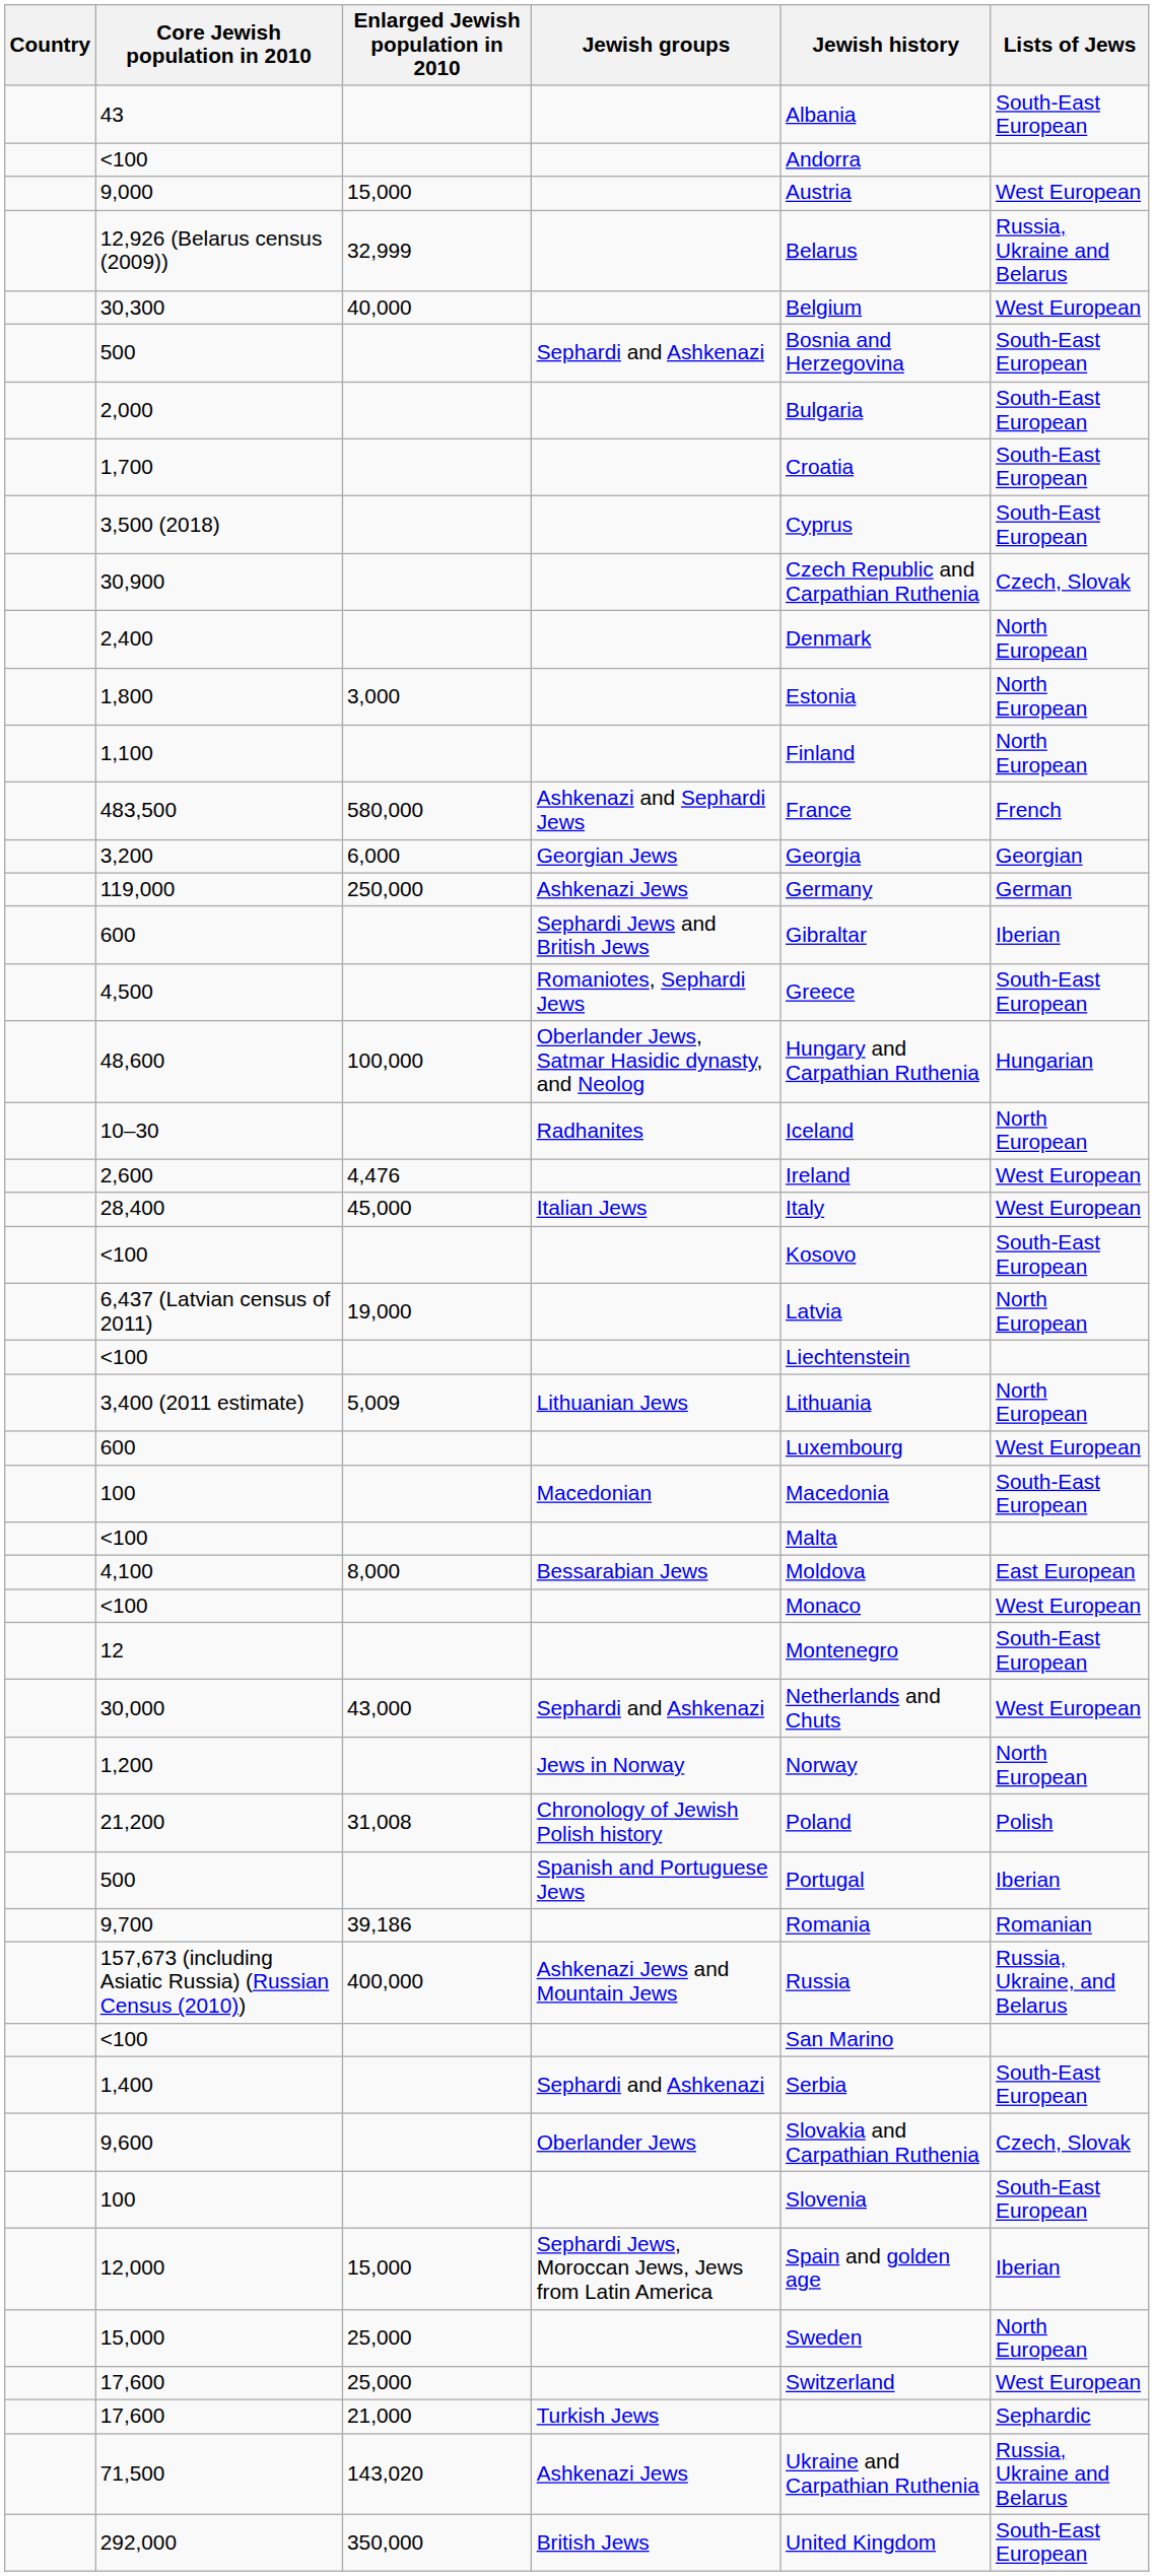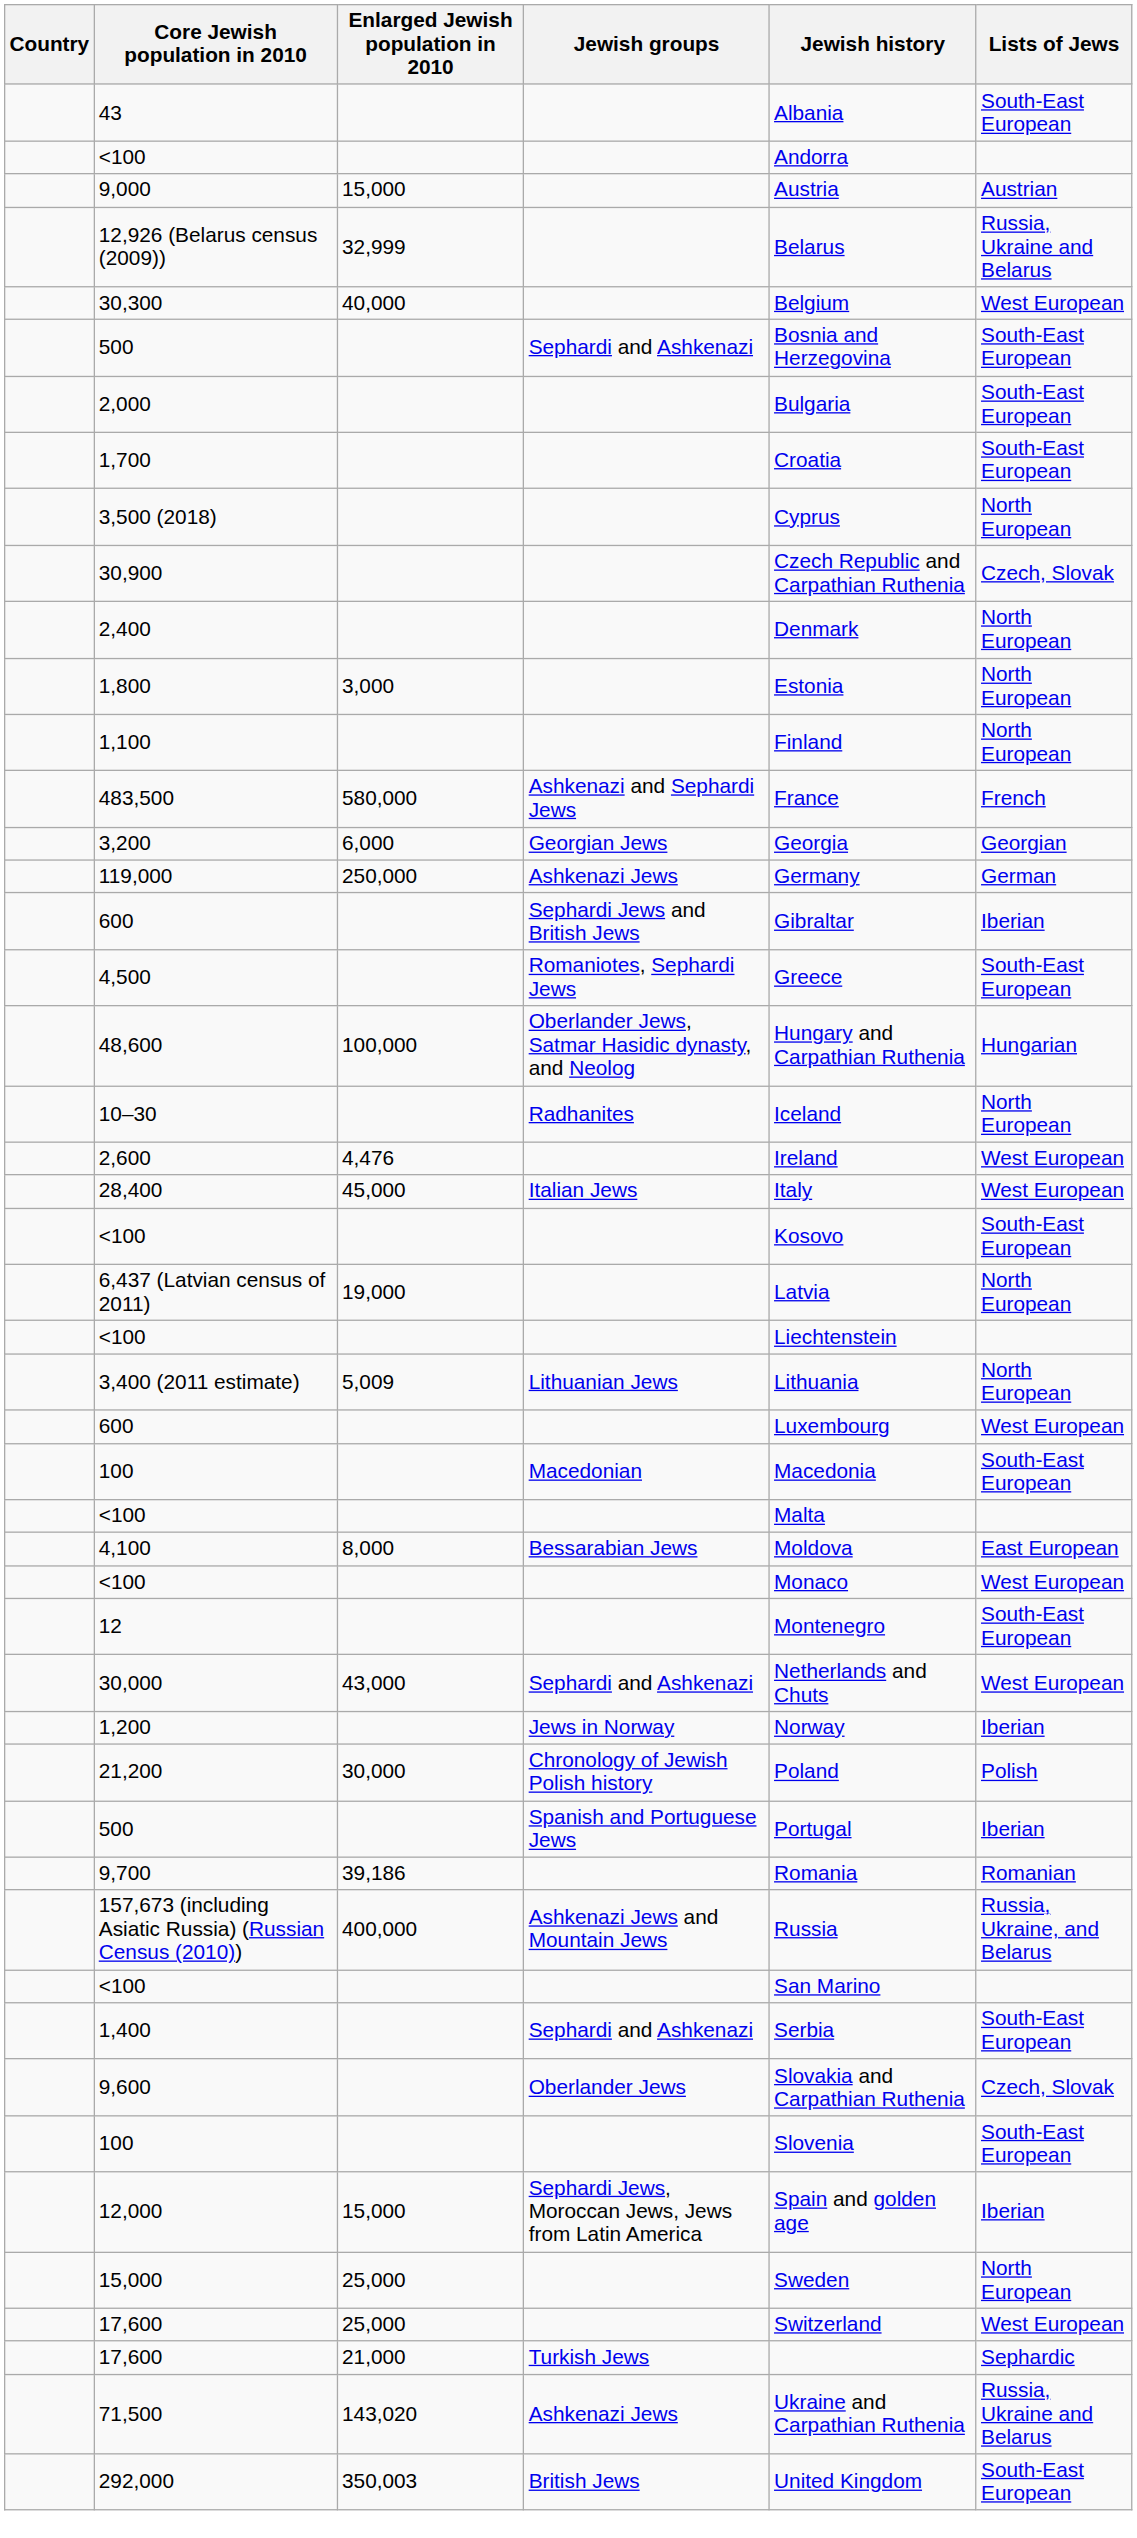 <table class="wikitable sortable">
 <tr>
 <th>Country</th>
 <th data-sort-type="number">Core Jewish population in 2010</th>
 <th>Enlarged Jewish population in 2010</th>
 <th>Jewish groups</th>
 <th>Jewish history</th>
 <th>Lists of Jews</th>
 </tr>
 <tr>
 <td></td>
 <td data-sort-value="0">43</td>
 <td></td>
 <td></td>
 <td><a href='#'>Albania</a></td>
 <td><a href='#'>South-East European</a></td>
 </tr>
 <tr>
 <td></td>
 <td data-sort-value="0"><100</td>
 <td></td>
 <td></td>
 <td><a href='#'>Andorra</a></td>
 <td></td>
 </tr>
 <tr>
 <td></td>
 <td>9,000</td>
 <td>15,000</td>
 <td></td>
 <td><a href='#'>Austria</a></td>
-<td><a href='#'>West European</a></td>
+<td><a href='#'>Austrian</a></td>
 </tr>
 <tr>
 <td></td>
 <td>12,926 (Belarus census (2009))</td>
 <td>32,999</td>
 <td></td>
 <td><a href='#'>Belarus</a></td>
 <td><a href='#'>Russia, Ukraine and Belarus</a></td>
 </tr>
 <tr>
 <td></td>
 <td>30,300</td>
 <td>40,000</td>
 <td></td>
 <td><a href='#'>Belgium</a></td>
 <td><a href='#'>West European</a></td>
 </tr>
 <tr>
 <td></td>
 <td>500</td>
 <td></td>
 <td><a href='#'>Sephardi</a> and <a href='#'>Ashkenazi</a></td>
 <td><a href='#'>Bosnia and Herzegovina</a></td>
 <td><a href='#'>South-East European</a></td>
 </tr>
 <tr>
 <td></td>
 <td>2,000</td>
 <td></td>
 <td></td>
 <td><a href='#'>Bulgaria</a></td>
 <td><a href='#'>South-East European</a></td>
 </tr>
 <tr>
 <td></td>
 <td>1,700</td>
 <td></td>
 <td></td>
 <td><a href='#'>Croatia</a></td>
 <td><a href='#'>South-East European</a></td>
 </tr>
 <tr>
 <td></td>
 <td data-sort-value="0">3,500 (2018)</td>
 <td></td>
 <td></td>
 <td><a href='#'>Cyprus</a></td>
-<td><a href='#'>South-East European</a></td>
+<td><a href='#'>North European</a></td>
 </tr>
 <tr>
 <td></td>
 <td>30,900</td>
 <td></td>
 <td></td>
 <td><a href='#'>Czech Republic</a> and <a href='#'>Carpathian Ruthenia</a></td>
 <td><a href='#'>Czech, Slovak</a></td>
 </tr>
 <tr>
 <td></td>
 <td>2,400</td>
 <td></td>
 <td></td>
 <td><a href='#'>Denmark</a></td>
 <td><a href='#'>North European</a></td>
 </tr>
 <tr>
 <td></td>
 <td>1,800</td>
 <td>3,000</td>
 <td></td>
 <td><a href='#'>Estonia</a></td>
 <td><a href='#'>North European</a></td>
 </tr>
 <tr>
 <td></td>
 <td>1,100</td>
 <td></td>
 <td></td>
 <td><a href='#'>Finland</a></td>
 <td><a href='#'>North European</a></td>
 </tr>
 <tr>
 <td></td>
 <td>483,500</td>
 <td>580,000</td>
 <td><a href='#'>Ashkenazi</a> and <a href='#'>Sephardi Jews</a></td>
 <td><a href='#'>France</a></td>
 <td><a href='#'>French</a></td>
 </tr>
 <tr>
 <td></td>
 <td>3,200</td>
 <td>6,000</td>
 <td><a href='#'>Georgian Jews</a></td>
 <td><a href='#'>Georgia</a></td>
 <td><a href='#'>Georgian</a></td>
 </tr>
 <tr>
 <td></td>
 <td>119,000</td>
 <td>250,000</td>
 <td><a href='#'>Ashkenazi Jews</a></td>
 <td><a href='#'>Germany</a></td>
 <td><a href='#'>German</a></td>
 </tr>
 <tr>
 <td></td>
 <td>600</td>
 <td></td>
 <td><a href='#'>Sephardi Jews</a> and <a href='#'>British Jews</a></td>
 <td><a href='#'>Gibraltar</a></td>
 <td><a href='#'>Iberian</a></td>
 </tr>
 <tr>
 <td></td>
 <td>4,500</td>
 <td></td>
 <td><a href='#'>Romaniotes</a>, <a href='#'>Sephardi Jews</a></td>
 <td><a href='#'>Greece</a></td>
 <td><a href='#'>South-East European</a></td>
 </tr>
 <tr>
 <td></td>
 <td>48,600</td>
 <td>100,000</td>
 <td><a href='#'>Oberlander Jews</a>, <a href='#'>Satmar Hasidic dynasty</a>, and <a href='#'>Neolog</a></td>
 <td><a href='#'>Hungary</a> and <a href='#'>Carpathian Ruthenia</a></td>
 <td><a href='#'>Hungarian</a></td>
 </tr>
 <tr>
 <td></td>
 <td data-sort-value="20">10–30</td>
 <td></td>
 <td><a href='#'>Radhanites</a></td>
 <td><a href='#'>Iceland</a></td>
 <td><a href='#'>North European</a></td>
 </tr>
 <tr>
 <td></td>
 <td>2,600</td>
 <td>4,476</td>
 <td></td>
 <td><a href='#'>Ireland</a></td>
 <td><a href='#'>West European</a></td>
 </tr>
 <tr>
 <td></td>
 <td>28,400</td>
 <td>45,000</td>
 <td><a href='#'>Italian Jews</a></td>
 <td><a href='#'>Italy</a></td>
 <td><a href='#'>West European</a></td>
 </tr>
 <tr>
 <td></td>
 <td data-sort-value="0"><100</td>
 <td></td>
 <td></td>
 <td><a href='#'>Kosovo</a></td>
 <td><a href='#'>South-East European</a></td>
 </tr>
 <tr>
 <td></td>
 <td>6,437 (Latvian census of 2011)</td>
 <td>19,000</td>
 <td></td>
 <td><a href='#'>Latvia</a></td>
 <td><a href='#'>North European</a></td>
 </tr>
 <tr>
 <td></td>
 <td data-sort-value="0"><100</td>
 <td></td>
 <td></td>
 <td><a href='#'>Liechtenstein</a></td>
 <td></td>
 </tr>
 <tr>
 <td></td>
 <td>3,400 (2011 estimate)</td>
 <td>5,009</td>
 <td><a href='#'>Lithuanian Jews</a></td>
 <td><a href='#'>Lithuania</a></td>
 <td><a href='#'>North European</a></td>
 </tr>
 <tr>
 <td></td>
 <td>600</td>
 <td></td>
 <td></td>
 <td><a href='#'>Luxembourg</a></td>
 <td><a href='#'>West European</a></td>
 </tr>
 <tr>
 <td></td>
 <td>100</td>
 <td></td>
 <td><a href='#'>Macedonian</a></td>
 <td><a href='#'>Macedonia</a></td>
 <td><a href='#'>South-East European</a></td>
 </tr>
 <tr>
 <td></td>
 <td data-sort-value="0"><100</td>
 <td></td>
 <td></td>
 <td><a href='#'>Malta</a></td>
 <td></td>
 </tr>
 <tr>
 <td></td>
 <td>4,100</td>
 <td>8,000</td>
 <td><a href='#'>Bessarabian Jews</a></td>
 <td><a href='#'>Moldova</a></td>
 <td><a href='#'>East European</a></td>
 </tr>
 <tr>
 <td></td>
 <td data-sort-value="0"><100</td>
 <td></td>
 <td></td>
 <td><a href='#'>Monaco</a></td>
 <td><a href='#'>West European</a></td>
 </tr>
 <tr>
 <td></td>
 <td data-sort-value="0">12</td>
 <td></td>
 <td></td>
 <td><a href='#'>Montenegro</a></td>
 <td><a href='#'>South-East European</a></td>
 </tr>
 <tr>
 <td></td>
 <td>30,000</td>
 <td>43,000</td>
 <td><a href='#'>Sephardi</a> and <a href='#'>Ashkenazi</a></td>
 <td><a href='#'>Netherlands</a> and <a href='#'>Chuts</a></td>
 <td><a href='#'>West European</a></td>
 </tr>
 <tr>
 <td></td>
 <td>1,200</td>
 <td></td>
 <td><a href='#'>Jews in Norway</a></td>
 <td><a href='#'>Norway</a></td>
-<td><a href='#'>North European</a></td>
+<td><a href='#'>Iberian</a></td>
 </tr>
 <tr>
 <td></td>
 <td>21,200</td>
-<td>31,008</td>
+<td>30,000</td>
 <td><a href='#'>Chronology of Jewish Polish history</a></td>
 <td><a href='#'>Poland</a></td>
 <td><a href='#'>Polish</a></td>
 </tr>
 <tr>
 <td></td>
 <td>500</td>
 <td></td>
 <td><a href='#'>Spanish and Portuguese Jews</a></td>
 <td><a href='#'>Portugal</a></td>
 <td><a href='#'>Iberian</a></td>
 </tr>
 <tr>
 <td></td>
 <td>9,700</td>
 <td>39,186</td>
 <td></td>
 <td><a href='#'>Romania</a></td>
 <td><a href='#'>Romanian</a></td>
 </tr>
 <tr>
 <td></td>
 <td>157,673 (including Asiatic Russia) (<a href='#'>Russian Census (2010)</a>)</td>
 <td>400,000</td>
 <td><a href='#'>Ashkenazi Jews</a> and <a href='#'>Mountain Jews</a></td>
 <td><a href='#'>Russia</a></td>
 <td><a href='#'>Russia, Ukraine, and Belarus</a></td>
 </tr>
 <tr>
 <td></td>
 <td data-sort-value="0"><100</td>
 <td></td>
 <td></td>
 <td><a href='#'>San Marino</a></td>
 <td></td>
 </tr>
 <tr>
 <td></td>
 <td>1,400</td>
 <td></td>
 <td><a href='#'>Sephardi</a> and <a href='#'>Ashkenazi</a></td>
 <td><a href='#'>Serbia</a></td>
 <td><a href='#'>South-East European</a></td>
 </tr>
 <tr>
 <td></td>
 <td>9,600</td>
 <td></td>
 <td><a href='#'>Oberlander Jews</a></td>
 <td><a href='#'>Slovakia</a> and <a href='#'>Carpathian Ruthenia</a></td>
 <td><a href='#'>Czech, Slovak</a></td>
 </tr>
 <tr>
 <td></td>
 <td>100</td>
 <td></td>
 <td></td>
 <td><a href='#'>Slovenia</a></td>
 <td><a href='#'>South-East European</a></td>
 </tr>
 <tr>
 <td></td>
 <td>12,000</td>
 <td>15,000</td>
 <td><a href='#'>Sephardi Jews</a>, Moroccan Jews, Jews from Latin America</td>
 <td><a href='#'>Spain</a> and <a href='#'>golden age</a></td>
 <td><a href='#'>Iberian</a></td>
 </tr>
 <tr>
 <td></td>
 <td>15,000</td>
 <td>25,000</td>
 <td></td>
 <td><a href='#'>Sweden</a></td>
 <td><a href='#'>North European</a></td>
 </tr>
 <tr>
 <td></td>
 <td>17,600</td>
 <td>25,000</td>
 <td></td>
 <td><a href='#'>Switzerland</a></td>
 <td><a href='#'>West European</a></td>
 </tr>
 <tr>
 <td></td>
 <td>17,600</td>
 <td>21,000</td>
 <td><a href='#'>Turkish Jews</a></td>
 <td></td>
 <td><a href='#'>Sephardic</a></td>
 </tr>
 <tr>
 <td></td>
 <td>71,500</td>
 <td>143,020</td>
 <td><a href='#'>Ashkenazi Jews</a></td>
 <td><a href='#'>Ukraine</a> and <a href='#'>Carpathian Ruthenia</a></td>
 <td><a href='#'>Russia, Ukraine and Belarus</a></td>
 </tr>
 <tr>
 <td></td>
 <td>292,000</td>
-<td>350,000</td>
+<td>350,003</td>
 <td><a href='#'>British Jews</a></td>
 <td><a href='#'>United Kingdom</a></td>
 <td><a href='#'>South-East European</a></td>
 </tr>
 </table>
